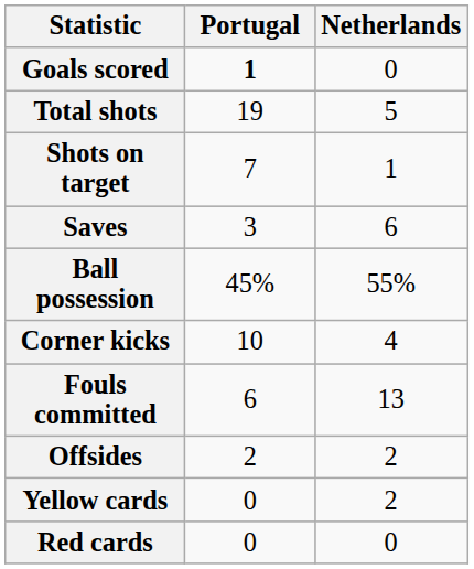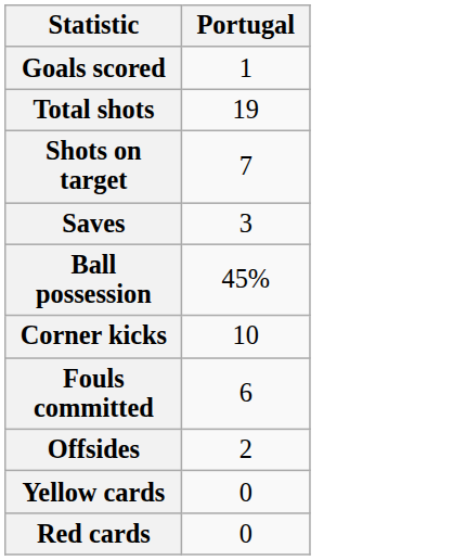 <table class="wikitable plainrowheaders" style="text-align:center">
 <tr>
 <th scope="col" style="width:100px">Statistic</th>
 <th scope="col" style="width:70px">Portugal</th>
-<th scope="col" style="width:70px">Netherlands</th>
 </tr>
 <tr>
 <th scope=row>Goals scored</th>
-<td><strong>1</strong></td>
-<td>0</td>
+<td>1</td>
 </tr>
 <tr>
 <th scope=row>Total shots</th>
 <td>19</td>
-<td>5</td>
 </tr>
 <tr>
 <th scope=row>Shots on target</th>
 <td>7</td>
-<td>1</td>
 </tr>
 <tr>
 <th scope=row>Saves</th>
 <td>3</td>
-<td>6</td>
 </tr>
 <tr>
 <th scope=row>Ball possession</th>
 <td>45%</td>
-<td>55%</td>
 </tr>
 <tr>
 <th scope=row>Corner kicks</th>
 <td>10</td>
-<td>4</td>
 </tr>
 <tr>
 <th scope=row>Fouls committed</th>
 <td>6</td>
-<td>13</td>
 </tr>
 <tr>
 <th scope=row>Offsides</th>
-<td>2</td>
 <td>2</td>
 </tr>
 <tr>
 <th scope=row>Yellow cards</th>
 <td>0</td>
-<td>2</td>
 </tr>
 <tr>
 <th scope=row>Red cards</th>
 <td>0</td>
-<td>0</td>
 </tr>
 </table>
